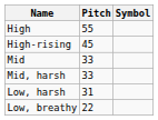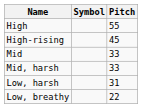 <table class="wikitable">
 <tr>
 <th>Name</th>
+<th>Symbol</th>
 <th>Pitch</th>
-<th>Symbol</th>
 </tr>
 <tr>
 <td>High</td>
+<td></td>
 <td>55</td>
-<td></td>
 </tr>
 <tr>
 <td>High-rising</td>
+<td></td>
 <td>45</td>
-<td></td>
 </tr>
 <tr>
 <td>Mid</td>
+<td></td>
 <td>33</td>
-<td></td>
 </tr>
 <tr>
 <td>Mid, harsh</td>
+<td></td>
 <td>33</td>
-<td></td>
 </tr>
 <tr>
 <td>Low, harsh</td>
+<td></td>
 <td>31</td>
-<td></td>
 </tr>
 <tr>
 <td>Low, breathy</td>
+<td></td>
 <td>22</td>
-<td></td>
 </tr>
 </table>
